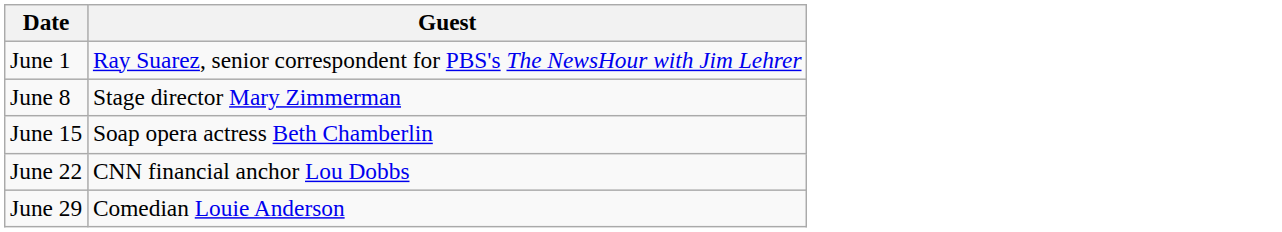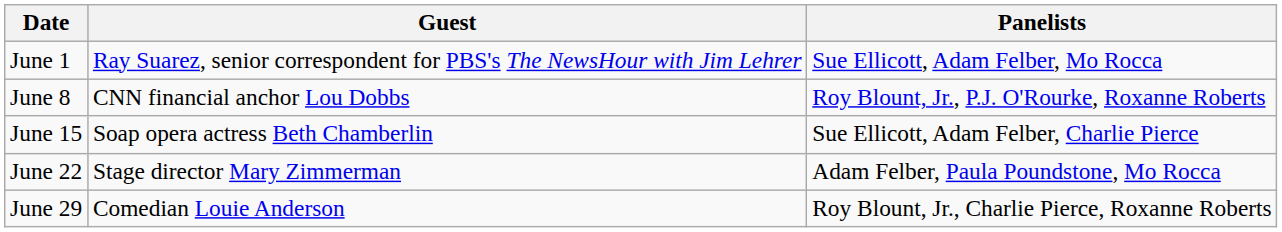 <table class="wikitable">
 <tr>
 <th>Date</th>
 <th>Guest</th>
+<th>Panelists</th>
 </tr>
 <tr>
 <td>June 1</td>
 <td><a href='#'>Ray Suarez</a>, senior correspondent for <a href='#'>PBS's</a> <em><a href='#'>The NewsHour with Jim Lehrer</a></em></td>
+<td><a href='#'>Sue Ellicott</a>, <a href='#'>Adam Felber</a>, <a href='#'>Mo Rocca</a></td>
 </tr>
 <tr>
 <td>June 8</td>
-<td>Stage director <a href='#'>Mary Zimmerman</a></td>
+<td>CNN financial anchor <a href='#'>Lou Dobbs</a></td>
+<td><a href='#'>Roy Blount, Jr.</a>, <a href='#'>P.J. O'Rourke</a>, <a href='#'>Roxanne Roberts</a></td>
 </tr>
 <tr>
 <td>June 15</td>
 <td>Soap opera actress <a href='#'>Beth Chamberlin</a></td>
+<td>Sue Ellicott, Adam Felber, <a href='#'>Charlie Pierce</a></td>
 </tr>
 <tr>
 <td>June 22</td>
-<td>CNN financial anchor <a href='#'>Lou Dobbs</a></td>
+<td>Stage director <a href='#'>Mary Zimmerman</a></td>
+<td>Adam Felber, <a href='#'>Paula Poundstone</a>, <a href='#'>Mo Rocca</a></td>
 </tr>
 <tr>
 <td>June 29</td>
 <td>Comedian <a href='#'>Louie Anderson</a></td>
+<td>Roy Blount, Jr., Charlie Pierce, Roxanne Roberts</td>
 </tr>
 </table>
